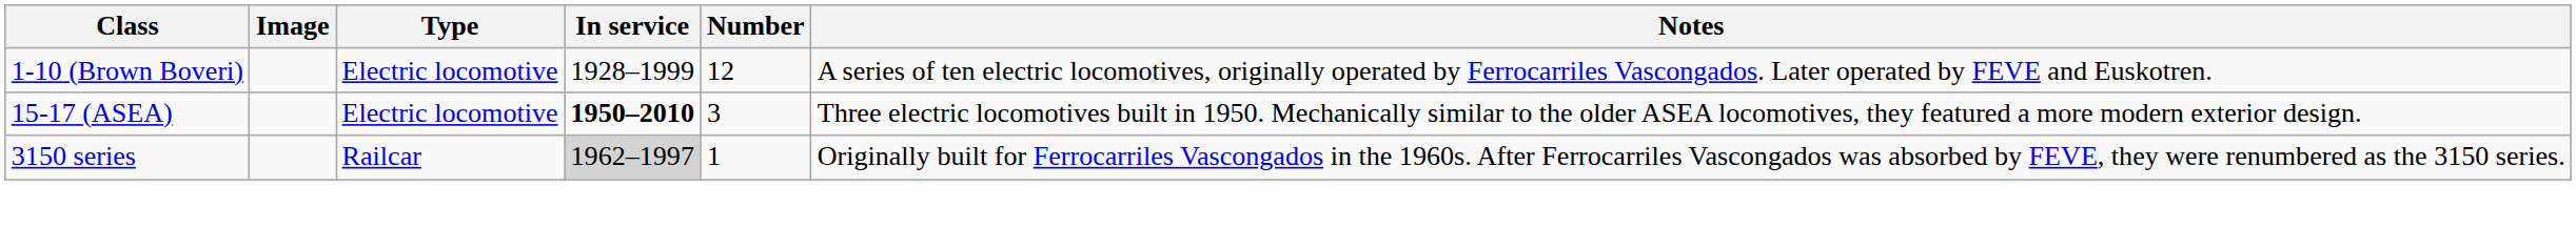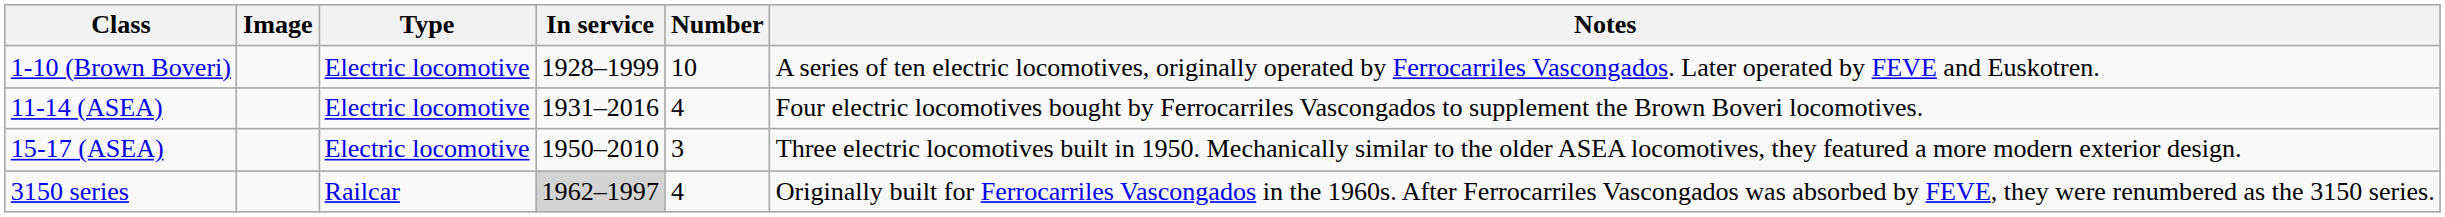 <table class="wikitable" style="font-size: 100%;">
 <tr>
 <th>Class</th>
 <th>Image</th>
 <th>Type</th>
 <th>In service</th>
 <th>Number</th>
 <th>Notes</th>
 </tr>
 <tr>
 <td><a href='#'>1-10 (Brown Boveri)</a></td>
 <td></td>
 <td><a href='#'>Electric locomotive</a></td>
 <td>1928–1999</td>
-<td>12</td>
+<td>10</td>
 <td>A series of ten electric locomotives, originally operated by <a href='#'>Ferrocarriles Vascongados</a>. Later operated by <a href='#'>FEVE</a> and Euskotren.</td>
+</tr>
+<tr>
+<td><a href='#'>11-14 (ASEA)</a></td>
+<td></td>
+<td><a href='#'>Electric locomotive</a></td>
+<td>1931–2016</td>
+<td>4</td>
+<td>Four electric locomotives bought by Ferrocarriles Vascongados to supplement the Brown Boveri locomotives.</td>
 </tr>
 <tr>
 <td><a href='#'>15-17 (ASEA)</a></td>
 <td></td>
 <td><a href='#'>Electric locomotive</a></td>
-<td><strong>1950–2010</strong></td>
+<td>1950–2010</td>
 <td>3</td>
 <td>Three electric locomotives built in 1950. Mechanically similar to the older ASEA locomotives, they featured a more modern exterior design.</td>
 </tr>
 <tr>
 <td><a href='#'>3150 series</a></td>
 <td></td>
 <td><a href='#'>Railcar</a></td>
 <td style="background: lightgrey;">1962–1997</td>
-<td>1</td>
+<td>4</td>
 <td>Originally built for <a href='#'>Ferrocarriles Vascongados</a> in the 1960s. After Ferrocarriles Vascongados was absorbed by <a href='#'>FEVE</a>, they were renumbered as the 3150 series.</td>
 </tr>
 </table>
